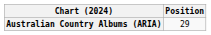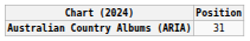 <table class="wikitable plainrowheaders" style="text-align:center">
 <tr>
 <th scope="col">Chart (2024)</th>
 <th scope="col">Position</th>
 </tr>
 <tr>
 <th scope="row">Australian Country Albums (ARIA)</th>
-<td>29</td>
+<td>31</td>
 </tr>
 </table>
